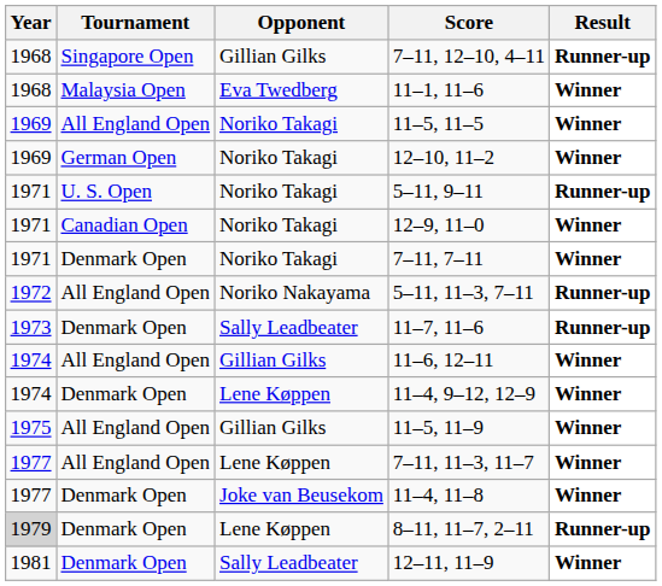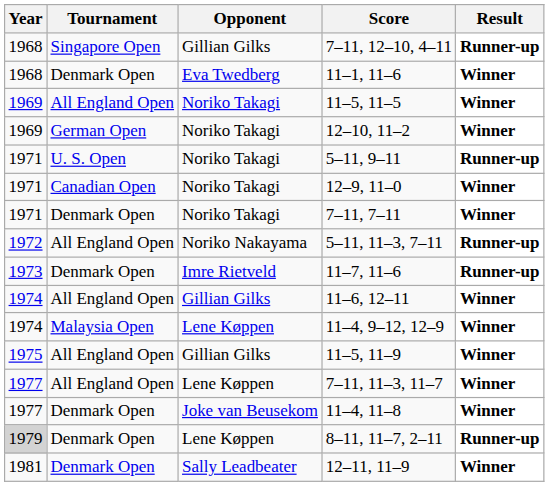 <table class="sortable wikitable" style="font-size:90%;">
 <tr>
 <th>Year</th>
 <th>Tournament</th>
 <th>Opponent</th>
 <th>Score</th>
 <th>Result</th>
 </tr>
 <tr>
 <td align="center">1968</td>
 <td align="left"><a href='#'>Singapore Open</a></td>
 <td align="left"> Gillian Gilks</td>
 <td align="left">7–11, 12–10, 4–11</td>
 <td style="text-align:left; background:white"> <strong>Runner-up</strong></td>
 </tr>
 <tr>
 <td align="center">1968</td>
-<td align="left"><a href='#'>Malaysia Open</a></td>
+<td align="left">Denmark Open</td>
 <td align="left"> <a href='#'>Eva Twedberg</a></td>
 <td align="left">11–1, 11–6</td>
 <td style="text-align:left; background:white"> <strong>Winner</strong></td>
 </tr>
 <tr>
 <td align="center"><a href='#'>1969</a></td>
 <td align="left"><a href='#'>All England Open</a></td>
 <td align="left"> <a href='#'>Noriko Takagi</a></td>
 <td align="left">11–5, 11–5</td>
 <td style="text-align:left; background:white"> <strong>Winner</strong></td>
 </tr>
 <tr>
 <td align="center">1969</td>
 <td align="left"><a href='#'>German Open</a></td>
 <td align="left"> Noriko Takagi</td>
 <td align="left">12–10, 11–2</td>
 <td style="text-align:left; background:white"> <strong>Winner</strong></td>
 </tr>
 <tr>
 <td align="center">1971</td>
 <td align="left"><a href='#'>U. S. Open</a></td>
 <td align="left"> Noriko Takagi</td>
 <td align="left">5–11, 9–11</td>
 <td style="text-align:left; background:white"> <strong>Runner-up</strong></td>
 </tr>
 <tr>
 <td align="center">1971</td>
 <td align="left"><a href='#'>Canadian Open</a></td>
 <td align="left"> Noriko Takagi</td>
 <td align="left">12–9, 11–0</td>
 <td style="text-align:left; background:white"> <strong>Winner</strong></td>
 </tr>
 <tr>
 <td align="center">1971</td>
 <td align="left">Denmark Open</td>
 <td align="left"> Noriko Takagi</td>
 <td align="left">7–11, 7–11</td>
 <td style="text-align:left; background:white"> <strong>Winner</strong></td>
 </tr>
 <tr>
 <td align="center"><a href='#'>1972</a></td>
 <td align="left">All England Open</td>
 <td align="left"> Noriko Nakayama</td>
 <td align="left">5–11, 11–3, 7–11</td>
 <td style="text-align:left; background:white"> <strong>Runner-up</strong></td>
 </tr>
 <tr>
 <td align="center"><a href='#'>1973</a></td>
 <td align="left">Denmark Open</td>
-<td align="left"> <a href='#'>Sally Leadbeater</a></td>
+<td align="left"> <a href='#'>Imre Rietveld</a></td>
 <td align="left">11–7, 11–6</td>
 <td style="text-align:left; background:white"> <strong>Runner-up</strong></td>
 </tr>
 <tr>
 <td align="center"><a href='#'>1974</a></td>
 <td align="left">All England Open</td>
 <td align="left"> <a href='#'>Gillian Gilks</a></td>
 <td align="left">11–6, 12–11</td>
 <td style="text-align:left; background:white"> <strong>Winner</strong></td>
 </tr>
 <tr>
 <td align="center">1974</td>
-<td align="left">Denmark Open</td>
+<td align="left"><a href='#'>Malaysia Open</a></td>
 <td align="left"> <a href='#'>Lene Køppen</a></td>
 <td align="left">11–4, 9–12, 12–9</td>
 <td style="text-align:left; background:white"> <strong>Winner</strong></td>
 </tr>
 <tr>
 <td align="center"><a href='#'>1975</a></td>
 <td align="left">All England Open</td>
 <td align="left"> Gillian Gilks</td>
 <td align="left">11–5, 11–9</td>
 <td style="text-align:left; background:white"> <strong>Winner</strong></td>
 </tr>
 <tr>
 <td align="center"><a href='#'>1977</a></td>
 <td align="left">All England Open</td>
 <td align="left"> Lene Køppen</td>
 <td align="left">7–11, 11–3, 11–7</td>
 <td style="text-align:left; background:white"> <strong>Winner</strong></td>
 </tr>
 <tr>
 <td align="center">1977</td>
 <td align="left">Denmark Open</td>
 <td align="left"> <a href='#'>Joke van Beusekom</a></td>
 <td align="left">11–4, 11–8</td>
 <td style="text-align:left; background:white"> <strong>Winner</strong></td>
 </tr>
 <tr>
 <td align="center" style="background: lightgrey;">1979</td>
 <td align="left">Denmark Open</td>
 <td align="left"> Lene Køppen</td>
 <td align="left">8–11, 11–7, 2–11</td>
 <td style="text-align:left; background:white"> <strong>Runner-up</strong></td>
 </tr>
 <tr>
 <td align="center">1981</td>
 <td align="left"><a href='#'>Denmark Open</a></td>
 <td align="left"> <a href='#'>Sally Leadbeater</a></td>
 <td align="left">12–11, 11–9</td>
 <td style="text-align:left; background:white"> <strong>Winner</strong></td>
 </tr>
 </table>
